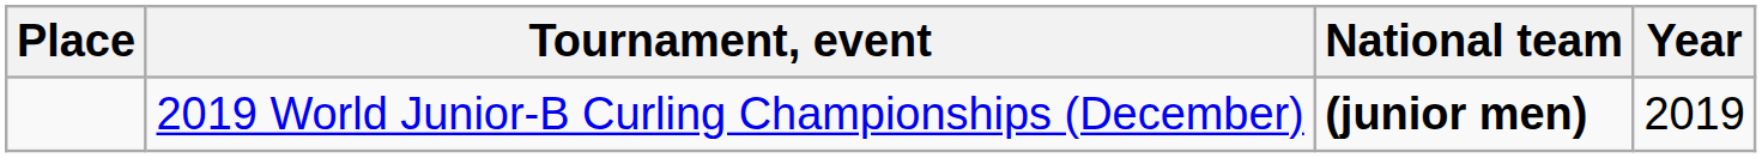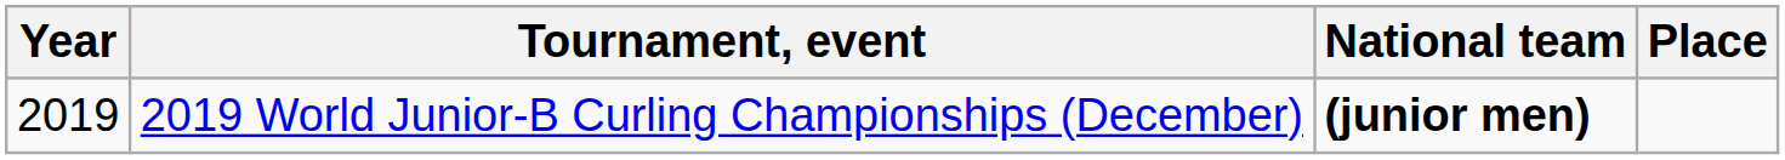 <table class="wikitable">
 <tr>
-<th scope="col">Place</th>
+<th scope="col">Year</th>
 <th scope="col">Tournament, event</th>
 <th scope="col">National team</th>
-<th scope="col">Year</th>
+<th scope="col">Place</th>
 </tr>
 <tr>
-<td></td>
+<td>2019</td>
 <td><a href='#'>2019 World Junior-B Curling Championships (December)</a></td>
 <td><strong> (junior men)</strong></td>
-<td>2019</td>
+<td></td>
 </tr>
 </table>
